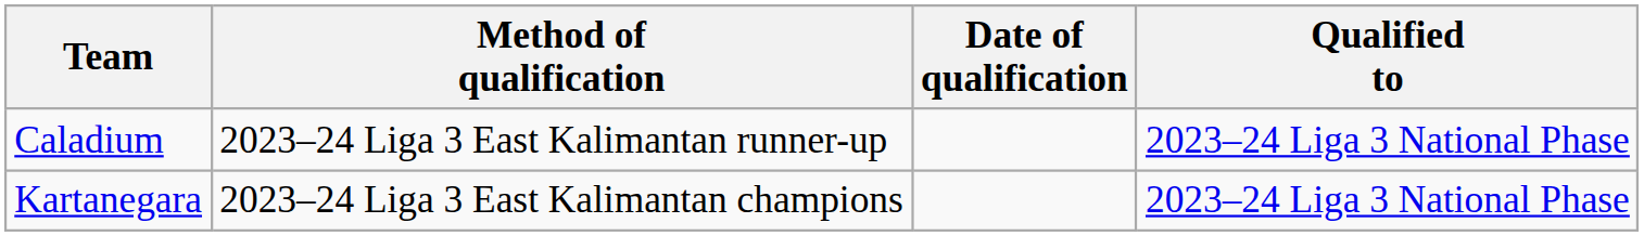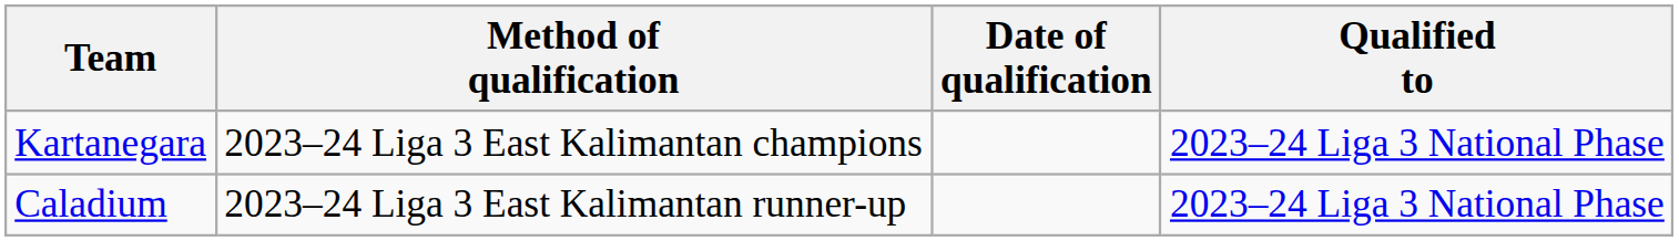 <table class="wikitable sortable" style="text-align: left;">
 <tr>
 <th>Team</th>
 <th>Method of <br> qualification</th>
 <th>Date of <br> qualification</th>
 <th>Qualified <br> to<br></th>
 </tr>
 <tr>
+<td><a href='#'>Kartanegara</a></td>
+<td {{Sort>2023–24 Liga 3 East Kalimantan champions</td>
+<td></td>
+<td><a href='#'>2023–24 Liga 3 National Phase</a></td>
+</tr>
+<tr>
 <td><a href='#'>Caladium</a></td>
 <td {{Sort>2023–24 Liga 3 East Kalimantan runner-up</td>
 <td></td>
 <td><a href='#'>2023–24 Liga 3 National Phase</a></td>
 </tr>
-<tr>
-<td><a href='#'>Kartanegara</a></td>
-<td {{Sort>2023–24 Liga 3 East Kalimantan champions</td>
-<td></td>
-<td><a href='#'>2023–24 Liga 3 National Phase</a></td>
-</tr>
 </table>
